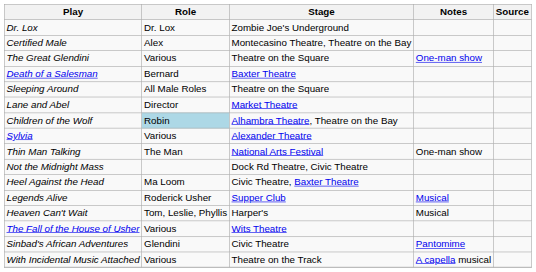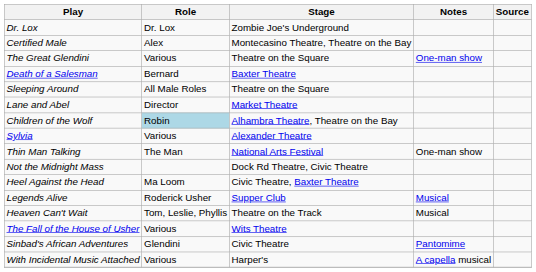 <table class="wikitable sortable">
 <tr>
 <th>Play</th>
 <th>Role</th>
 <th>Stage</th>
 <th class="unsortable">Notes</th>
 <th class="unsortable">Source</th>
 </tr>
 <tr>
 <td><em>Dr. Lox</em></td>
 <td>Dr. Lox</td>
 <td>Zombie Joe's Underground</td>
 <td> </td>
 <td> </td>
 </tr>
 <tr>
 <td><em>Certified Male</em></td>
 <td>Alex</td>
 <td>Montecasino Theatre, Theatre on the Bay</td>
 <td> </td>
 <td> </td>
 </tr>
 <tr>
 <td><em>The Great Glendini</em></td>
 <td>Various</td>
 <td>Theatre on the Square</td>
 <td><a href='#'>One-man show</a></td>
 <td> </td>
 </tr>
 <tr>
 <td><em><a href='#'>Death of a Salesman</a></em></td>
 <td>Bernard</td>
 <td><a href='#'>Baxter Theatre</a></td>
 <td> </td>
 <td> </td>
 </tr>
 <tr>
 <td><em>Sleeping Around</em></td>
 <td>All Male Roles</td>
 <td>Theatre on the Square</td>
 <td> </td>
 <td> </td>
 </tr>
 <tr>
 <td><em>Lane and Abel</em></td>
 <td>Director</td>
 <td><a href='#'>Market Theatre</a></td>
 <td> </td>
 <td> </td>
 </tr>
 <tr>
 <td><em>Children of the Wolf</em></td>
 <td style="background: lightblue;">Robin</td>
 <td><a href='#'>Alhambra Theatre</a>, Theatre on the Bay</td>
 <td> </td>
 <td> </td>
 </tr>
 <tr>
 <td><em><a href='#'>Sylvia</a></em></td>
 <td>Various</td>
 <td><a href='#'>Alexander Theatre</a></td>
 <td> </td>
 <td> </td>
 </tr>
 <tr>
 <td><em>Thin Man Talking</em></td>
 <td>The Man</td>
 <td><a href='#'>National Arts Festival</a></td>
 <td>One-man show</td>
 <td> </td>
 </tr>
 <tr>
 <td><em>Not the Midnight Mass</em></td>
 <td> </td>
 <td>Dock Rd Theatre, Civic Theatre</td>
 <td> </td>
 <td> </td>
 </tr>
 <tr>
 <td><em>Heel Against the Head</em></td>
 <td>Ma Loom</td>
 <td>Civic Theatre, <a href='#'>Baxter Theatre</a></td>
 <td> </td>
 <td> </td>
 </tr>
 <tr>
 <td><em>Legends Alive</em></td>
 <td>Roderick Usher</td>
 <td><a href='#'>Supper Club</a></td>
 <td><a href='#'>Musical</a></td>
 <td> </td>
 </tr>
 <tr>
 <td><em>Heaven Can't Wait</em></td>
 <td>Tom, Leslie, Phyllis</td>
-<td>Harper's</td>
+<td>Theatre on the Track</td>
 <td>Musical</td>
 <td> </td>
 </tr>
 <tr>
 <td><em><a href='#'>The Fall of the House of Usher</a></em></td>
 <td>Various</td>
 <td><a href='#'>Wits Theatre</a></td>
 <td> </td>
 <td> </td>
 </tr>
 <tr>
 <td><em>Sinbad's African Adventures</em></td>
 <td>Glendini</td>
 <td>Civic Theatre</td>
 <td><a href='#'>Pantomime</a></td>
 <td> </td>
 </tr>
 <tr>
 <td><em>With Incidental Music Attached</em></td>
 <td>Various</td>
-<td>Theatre on the Track</td>
+<td>Harper's</td>
 <td><a href='#'>A capella</a> musical</td>
 <td> </td>
 </tr>
 <tr>
 </tr>
 </table>
